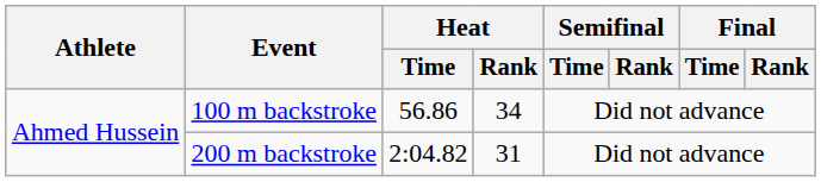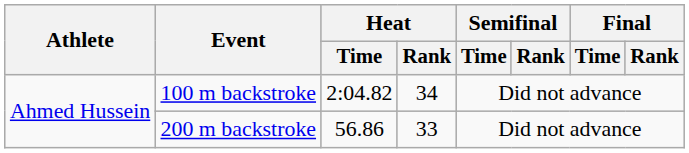 <table class=wikitable style="font-size:90%">
 <tr>
 <th rowspan="2">Athlete</th>
 <th rowspan="2">Event</th>
 <th colspan="2">Heat</th>
 <th colspan="2">Semifinal</th>
 <th colspan="2">Final</th>
 </tr>
 <tr style="font-size:95%">
 <th>Time</th>
 <th>Rank</th>
 <th>Time</th>
 <th>Rank</th>
 <th>Time</th>
 <th>Rank</th>
 </tr>
 <tr align=center>
 <td align=left rowspan=2><a href='#'>Ahmed Hussein</a></td>
 <td align=left><a href='#'>100 m backstroke</a></td>
-<td>56.86</td>
+<td>2:04.82</td>
 <td>34</td>
 <td colspan=4>Did not advance</td>
 </tr>
 <tr align=center>
 <td align=left><a href='#'>200 m backstroke</a></td>
-<td>2:04.82</td>
-<td>31</td>
+<td>56.86</td>
+<td>33</td>
 <td colspan=4>Did not advance</td>
 </tr>
 </table>
